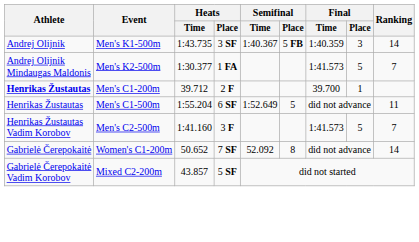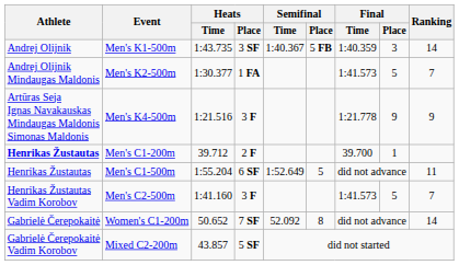 <table class=wikitable style=font-size:90%;text-align:center>
 <tr>
 <th rowspan=2>Athlete</th>
 <th rowspan=2>Event</th>
 <th colspan=2>Heats</th>
 <th colspan=2>Semifinal</th>
 <th colspan=2>Final</th>
 <th rowspan=2>Ranking</th>
 </tr>
 <tr style=font-size:95%>
 <th>Time</th>
 <th>Place</th>
 <th>Time</th>
 <th>Place</th>
 <th>Time</th>
 <th>Place</th>
 </tr>
 <tr>
 <td align=left><a href='#'>Andrej Olijnik</a></td>
 <td align=left><a href='#'>Men's K1-500m</a></td>
 <td>1:43.735</td>
 <td>3 <strong>SF</strong></td>
 <td>1:40.367</td>
 <td>5 <strong>FB</strong></td>
 <td>1:40.359</td>
 <td>3</td>
 <td>14</td>
 </tr>
 <tr>
 <td align=left><a href='#'>Andrej Olijnik</a><br><a href='#'>Mindaugas Maldonis</a></td>
 <td align=left><a href='#'>Men's K2-500m</a></td>
 <td>1:30.377</td>
 <td>1 <strong>FA</strong></td>
 <td></td>
 <td></td>
 <td>1:41.573</td>
 <td>5</td>
 <td>7</td>
+</tr>
+<tr>
+<td align=left><a href='#'>Artūras Seja</a><br><a href='#'>Ignas Navakauskas</a><br><a href='#'>Mindaugas Maldonis</a><br><a href='#'>Simonas Maldonis</a></td>
+<td align=left><a href='#'>Men's K4-500m</a></td>
+<td>1:21.516</td>
+<td>3 <strong>F</strong></td>
+<td></td>
+<td></td>
+<td>1:21.778</td>
+<td>9</td>
+<td>9</td>
 </tr>
 <tr>
 <td align=left><strong><a href='#'>Henrikas Žustautas</a></strong></td>
 <td align=left><a href='#'>Men's C1-200m</a></td>
 <td>39.712</td>
 <td>2 <strong>F</strong></td>
 <td></td>
 <td></td>
 <td>39.700</td>
 <td>1</td>
 <td></td>
 </tr>
 <tr>
 <td align=left><a href='#'>Henrikas Žustautas</a></td>
 <td align=left><a href='#'>Men's C1-500m</a></td>
 <td>1:55.204</td>
 <td>6 <strong>SF</strong></td>
 <td>1:52.649</td>
 <td>5</td>
 <td colspan=2>did not advance</td>
 <td>11</td>
 </tr>
 <tr>
 <td align=left><a href='#'>Henrikas Žustautas</a><br><a href='#'>Vadim Korobov</a></td>
 <td align=left><a href='#'>Men's C2-500m</a></td>
 <td>1:41.160</td>
 <td>3 <strong>F</strong></td>
 <td></td>
 <td></td>
 <td>1:41.573</td>
 <td>5</td>
 <td>7</td>
 </tr>
 <tr>
 <td align=left><a href='#'>Gabrielė Čerepokaitė</a></td>
 <td align=left><a href='#'>Women's C1-200m</a></td>
 <td>50.652</td>
 <td>7 <strong>SF</strong></td>
 <td>52.092</td>
 <td>8</td>
 <td colspan=2>did not advance</td>
 <td>14</td>
 </tr>
 <tr>
 <td align=left><a href='#'>Gabrielė Čerepokaitė</a><br><a href='#'>Vadim Korobov</a></td>
 <td align=left><a href='#'>Mixed C2-200m</a></td>
 <td>43.857</td>
 <td>5 <strong>SF</strong></td>
 <td colspan=5>did not started</td>
 </tr>
 </table>
